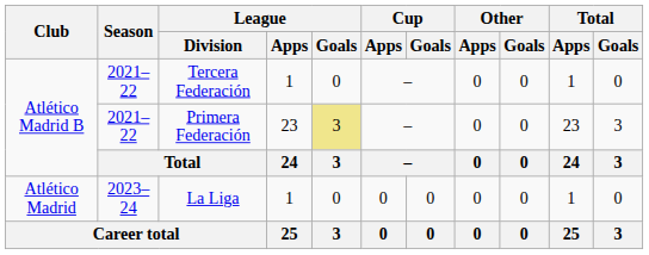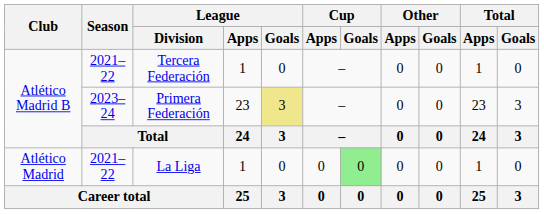 <table class="wikitable" style="text-align:center">
 <tr>
 <th rowspan=2>Club</th>
 <th rowspan=2>Season</th>
 <th colspan=3>League</th>
 <th colspan=2>Cup</th>
 <th colspan=2>Other</th>
 <th colspan=2>Total</th>
 </tr>
 <tr>
 <th>Division</th>
 <th>Apps</th>
 <th>Goals</th>
 <th>Apps</th>
 <th>Goals</th>
 <th>Apps</th>
 <th>Goals</th>
 <th>Apps</th>
 <th>Goals</th>
 </tr>
 <tr>
 <td rowspan=3><a href='#'>Atlético Madrid B</a></td>
 <td><a href='#'>2021–22</a></td>
 <td><a href='#'>Tercera Federación</a></td>
 <td>1</td>
 <td>0</td>
 <td colspan=2>–</td>
 <td>0</td>
 <td>0</td>
 <td>1</td>
 <td>0</td>
 </tr>
 <tr>
-<td><a href='#'>2021–22</a></td>
+<td><a href='#'>2023–24</a></td>
 <td><a href='#'>Primera Federación</a></td>
 <td>23</td>
 <td style="background: khaki;">3</td>
 <td colspan=2>–</td>
 <td>0</td>
 <td>0</td>
 <td>23</td>
 <td>3</td>
 </tr>
 <tr>
 <th colspan=2>Total</th>
 <th>24</th>
 <th>3</th>
 <th colspan=2>–</th>
 <th>0</th>
 <th>0</th>
 <th>24</th>
 <th>3</th>
 </tr>
 <tr>
 <td><a href='#'>Atlético Madrid</a></td>
-<td><a href='#'>2023–24</a></td>
+<td><a href='#'>2021–22</a></td>
 <td><a href='#'>La Liga</a></td>
 <td>1</td>
 <td>0</td>
 <td>0</td>
-<td>0</td>
+<td style="background: lightgreen;">0</td>
 <td>0</td>
 <td>0</td>
 <td>1</td>
 <td>0</td>
 </tr>
 <tr>
 <th colspan=3>Career total</th>
 <th>25</th>
 <th>3</th>
 <th>0</th>
 <th>0</th>
 <th>0</th>
 <th>0</th>
 <th>25</th>
 <th>3</th>
 </tr>
 </table>
